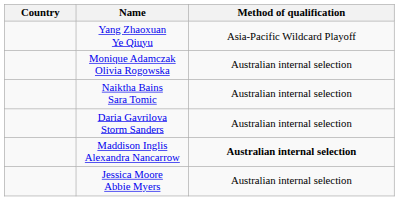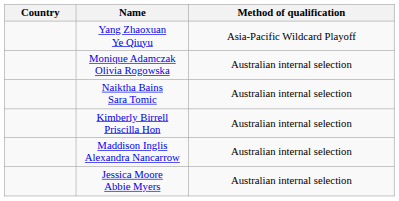 <table class="wikitable" style="text-align: center;">
 <tr>
 <th style="width:100px;">Country</th>
 <th width=160>Name</th>
 <th width=300>Method of qualification</th>
 </tr>
 <tr>
 <td> <br> </td>
 <td><a href='#'>Yang Zhaoxuan</a> <br> <a href='#'>Ye Qiuyu</a></td>
 <td>Asia-Pacific Wildcard Playoff</td>
 </tr>
 <tr>
 <td> <br> </td>
 <td><a href='#'>Monique Adamczak</a> <br> <a href='#'>Olivia Rogowska</a></td>
 <td>Australian internal selection</td>
 </tr>
 <tr>
 <td> <br> </td>
 <td><a href='#'>Naiktha Bains</a> <br> <a href='#'>Sara Tomic</a></td>
 <td>Australian internal selection</td>
 </tr>
 <tr>
 <td> <br> </td>
-<td><a href='#'>Daria Gavrilova</a> <br> <a href='#'>Storm Sanders</a></td>
+<td><a href='#'>Kimberly Birrell</a> <br> <a href='#'>Priscilla Hon</a></td>
 <td>Australian internal selection</td>
 </tr>
 <tr>
 <td> <br> </td>
 <td><a href='#'>Maddison Inglis</a> <br> <a href='#'>Alexandra Nancarrow</a></td>
-<td><strong>Australian internal selection</strong></td>
+<td>Australian internal selection</td>
 </tr>
 <tr>
 <td> <br> </td>
 <td><a href='#'>Jessica Moore</a> <br> <a href='#'>Abbie Myers</a></td>
 <td>Australian internal selection</td>
 </tr>
 </table>
